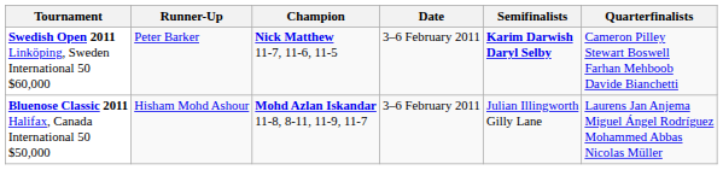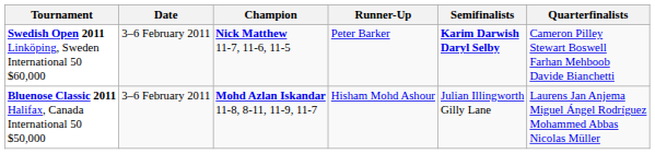 <table class="wikitable" style="font-size:88%">
 <tr>
 <th>Tournament</th>
+<th>Date</th>
+<th>Champion</th>
 <th>Runner-Up</th>
-<th>Champion</th>
-<th>Date</th>
 <th>Semifinalists</th>
 <th>Quarterfinalists</th>
 </tr>
 <tr valign=top>
 <td style="background:#fff;"><strong><a href='#'>Swedish Open</a> 2011</strong><br> <a href='#'>Linköping</a>, Sweden<br>International 50<br>$60,000</td>
+<td>3–6 February 2011</td>
+<td> <strong><a href='#'>Nick Matthew</a></strong><br>11-7, 11-6, 11-5</td>
 <td> <a href='#'>Peter Barker</a></td>
-<td> <strong><a href='#'>Nick Matthew</a></strong><br>11-7, 11-6, 11-5</td>
-<td>3–6 February 2011</td>
 <td><strong> <a href='#'>Karim Darwish</a><br> <a href='#'>Daryl Selby</a></strong></td>
 <td> <a href='#'>Cameron Pilley</a><br> <a href='#'>Stewart Boswell</a><br> <a href='#'>Farhan Mehboob</a><br> <a href='#'>Davide Bianchetti</a></td>
 </tr>
 <tr valign=top>
 <td style="background:#fff;"><strong><a href='#'>Bluenose Classic</a> 2011</strong><br> <a href='#'>Halifax</a>, Canada<br>International 50<br>$50,000</td>
+<td>3–6 February 2011</td>
+<td> <strong><a href='#'>Mohd Azlan Iskandar</a></strong><br>11-8, 8-11, 11-9, 11-7</td>
 <td> <a href='#'>Hisham Mohd Ashour</a></td>
-<td> <strong><a href='#'>Mohd Azlan Iskandar</a></strong><br>11-8, 8-11, 11-9, 11-7</td>
-<td>3–6 February 2011</td>
 <td> <a href='#'>Julian Illingworth</a><br> Gilly Lane</td>
 <td> <a href='#'>Laurens Jan Anjema</a><br> <a href='#'>Miguel Ángel Rodríguez</a><br> <a href='#'>Mohammed Abbas</a><br> <a href='#'>Nicolas Müller</a></td>
 </tr>
 </table>
